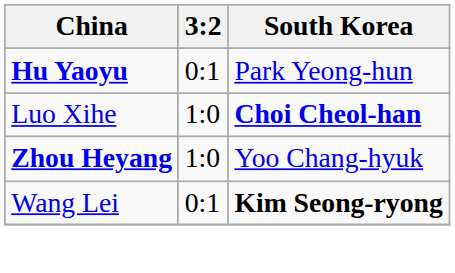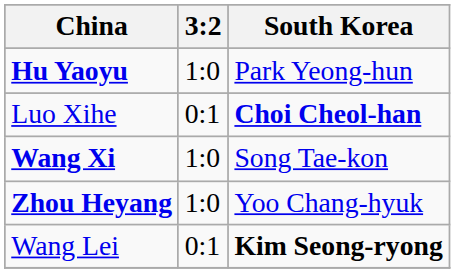 <table class="wikitable">
 <tr>
 <th><strong>China</strong> </th>
 <th>3:2</th>
 <th>South Korea </th>
 </tr>
 <tr>
 <td><strong><a href='#'>Hu Yaoyu</a></strong></td>
-<td>0:1</td>
+<td>1:0</td>
 <td><a href='#'>Park Yeong-hun</a></td>
 </tr>
 <tr>
 <td><a href='#'>Luo Xihe</a></td>
+<td>0:1</td>
+<td><strong><a href='#'>Choi Cheol-han</a></strong></td>
+</tr>
+<tr>
+<td><strong><a href='#'>Wang Xi</a></strong></td>
 <td>1:0</td>
-<td><strong><a href='#'>Choi Cheol-han</a></strong></td>
+<td><a href='#'>Song Tae-kon</a></td>
 </tr>
 <tr>
 <td><strong><a href='#'>Zhou Heyang</a></strong></td>
 <td>1:0</td>
 <td><a href='#'>Yoo Chang-hyuk</a></td>
 </tr>
 <tr>
 <td><a href='#'>Wang Lei</a></td>
 <td>0:1</td>
 <td><strong>Kim Seong-ryong</strong></td>
 </tr>
 <tr>
 </tr>
 </table>
